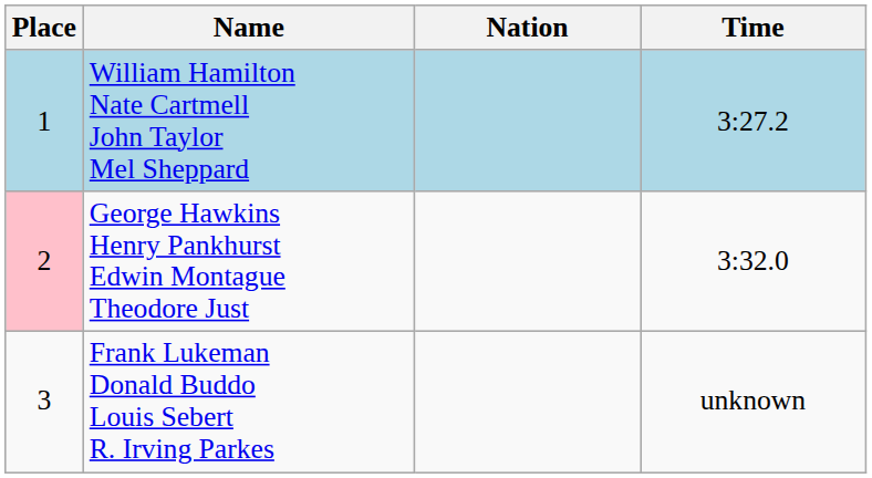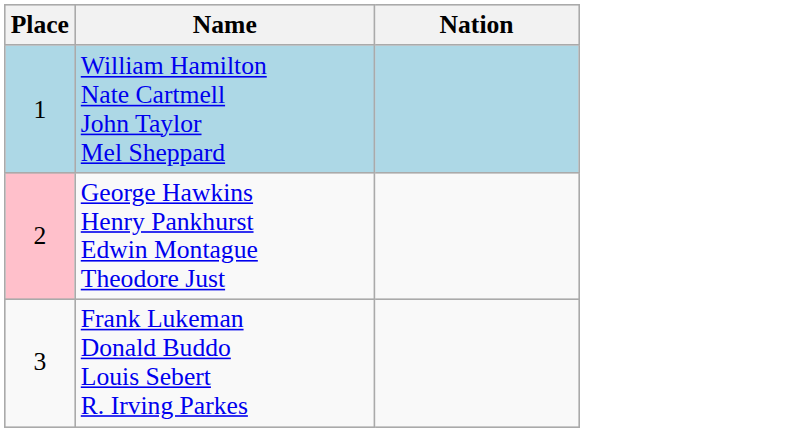 <table class=wikitable>
 <tr>
 <th width=20>Place</th>
 <th width=180>Name</th>
 <th width=120>Nation</th>
-<th width=120>Time</th>
 </tr>
 <tr bgcolor=lightblue>
 <td align=center>1</td>
 <td><a href='#'>William Hamilton</a> <br> <a href='#'>Nate Cartmell</a> <br> <a href='#'>John Taylor</a> <br> <a href='#'>Mel Sheppard</a></td>
 <td></td>
-<td align=center>3:27.2</td>
 </tr>
 <tr>
 <td align=center style="background: pink;">2</td>
 <td><a href='#'>George Hawkins</a> <br> <a href='#'>Henry Pankhurst</a> <br> <a href='#'>Edwin Montague</a> <br> <a href='#'>Theodore Just</a></td>
 <td></td>
-<td align=center>3:32.0</td>
 </tr>
 <tr>
 <td align=center>3</td>
 <td><a href='#'>Frank Lukeman</a> <br> <a href='#'>Donald Buddo</a> <br> <a href='#'>Louis Sebert</a> <br> <a href='#'>R. Irving Parkes</a></td>
 <td></td>
-<td align=center>unknown</td>
 </tr>
 </table>
